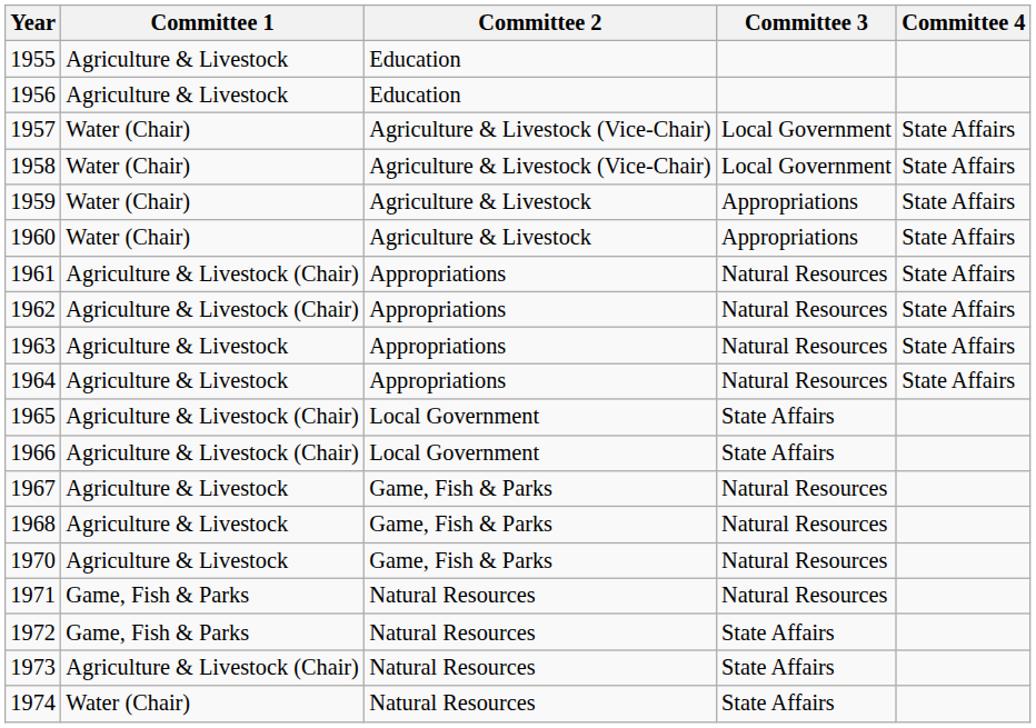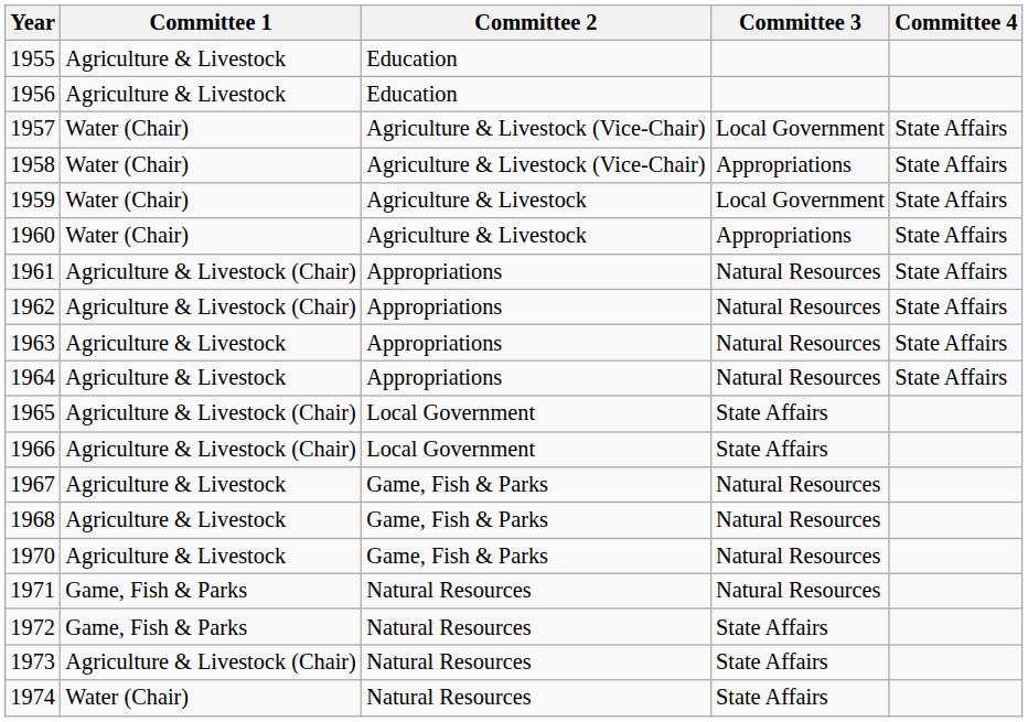 <table class="wikitable sortable mw-collapsible">
 <tr>
 <th>Year</th>
 <th>Committee 1</th>
 <th>Committee 2</th>
 <th>Committee 3</th>
 <th>Committee 4</th>
 </tr>
 <tr>
 <td>1955</td>
 <td>Agriculture & Livestock</td>
 <td>Education</td>
 <td></td>
 <td></td>
 </tr>
 <tr>
 <td>1956</td>
 <td>Agriculture & Livestock</td>
 <td>Education</td>
 <td></td>
 <td></td>
 </tr>
 <tr>
 <td>1957</td>
 <td>Water (Chair)</td>
 <td>Agriculture & Livestock (Vice-Chair)</td>
 <td>Local Government</td>
 <td>State Affairs</td>
 </tr>
 <tr>
 <td>1958</td>
 <td>Water (Chair)</td>
 <td>Agriculture & Livestock (Vice-Chair)</td>
-<td>Local Government</td>
+<td>Appropriations</td>
 <td>State Affairs</td>
 </tr>
 <tr>
 <td>1959</td>
 <td>Water (Chair)</td>
 <td>Agriculture & Livestock</td>
-<td>Appropriations</td>
+<td>Local Government</td>
 <td>State Affairs</td>
 </tr>
 <tr>
 <td>1960</td>
 <td>Water (Chair)</td>
 <td>Agriculture & Livestock</td>
 <td>Appropriations</td>
 <td>State Affairs</td>
 </tr>
 <tr>
 <td>1961</td>
 <td>Agriculture & Livestock (Chair)</td>
 <td>Appropriations</td>
 <td>Natural Resources</td>
 <td>State Affairs</td>
 </tr>
 <tr>
 <td>1962</td>
 <td>Agriculture & Livestock (Chair)</td>
 <td>Appropriations</td>
 <td>Natural Resources</td>
 <td>State Affairs</td>
 </tr>
 <tr>
 <td>1963</td>
 <td>Agriculture & Livestock</td>
 <td>Appropriations</td>
 <td>Natural Resources</td>
 <td>State Affairs</td>
 </tr>
 <tr>
 <td>1964</td>
 <td>Agriculture & Livestock</td>
 <td>Appropriations</td>
 <td>Natural Resources</td>
 <td>State Affairs</td>
 </tr>
 <tr>
 <td>1965</td>
 <td>Agriculture & Livestock (Chair)</td>
 <td>Local Government</td>
 <td>State Affairs</td>
 <td></td>
 </tr>
 <tr>
 <td>1966</td>
 <td>Agriculture & Livestock (Chair)</td>
 <td>Local Government</td>
 <td>State Affairs</td>
 <td></td>
 </tr>
 <tr>
 <td>1967</td>
 <td>Agriculture & Livestock</td>
 <td>Game, Fish & Parks</td>
 <td>Natural Resources</td>
 <td></td>
 </tr>
 <tr>
 <td>1968</td>
 <td>Agriculture & Livestock</td>
 <td>Game, Fish & Parks</td>
 <td>Natural Resources</td>
 <td></td>
 </tr>
 <tr>
 <td>1970</td>
 <td>Agriculture & Livestock</td>
 <td>Game, Fish & Parks</td>
 <td>Natural Resources</td>
 <td></td>
 </tr>
 <tr>
 <td>1971</td>
 <td>Game, Fish & Parks</td>
 <td>Natural Resources</td>
 <td>Natural Resources</td>
 <td></td>
 </tr>
 <tr>
 <td>1972</td>
 <td>Game, Fish & Parks</td>
 <td>Natural Resources</td>
 <td>State Affairs</td>
 <td></td>
 </tr>
 <tr>
 <td>1973</td>
 <td>Agriculture & Livestock (Chair)</td>
 <td>Natural Resources</td>
 <td>State Affairs</td>
 <td></td>
 </tr>
 <tr>
 <td>1974</td>
 <td>Water (Chair)</td>
 <td>Natural Resources</td>
 <td>State Affairs</td>
 <td></td>
 </tr>
 </table>
